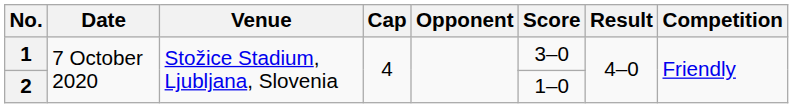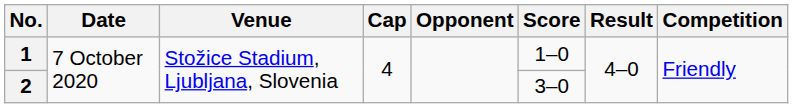 <table class="wikitable sortable">
 <tr>
 <th scope=col>No.</th>
 <th scope=col>Date</th>
 <th scope=col>Venue</th>
 <th scope=col>Cap</th>
 <th scope=col>Opponent</th>
 <th scope=col>Score</th>
 <th scope=col>Result</th>
 <th scope=col>Competition</th>
 </tr>
 <tr>
 <th scope=row>1</th>
 <td rowspan="2">7 October 2020</td>
 <td rowspan="2"><a href='#'>Stožice Stadium</a>, <a href='#'>Ljubljana</a>, Slovenia</td>
 <td align="center" rowspan="2">4</td>
 <td align="center" rowspan="2"></td>
-<td align="center">3–0</td>
+<td align="center">1–0</td>
 <td align="center" rowspan="2">4–0</td>
 <td rowspan="2"><a href='#'>Friendly</a></td>
 </tr>
 <tr>
 <th>2</th>
-<td align="center">1–0</td>
+<td align="center">3–0</td>
 </tr>
 </table>
